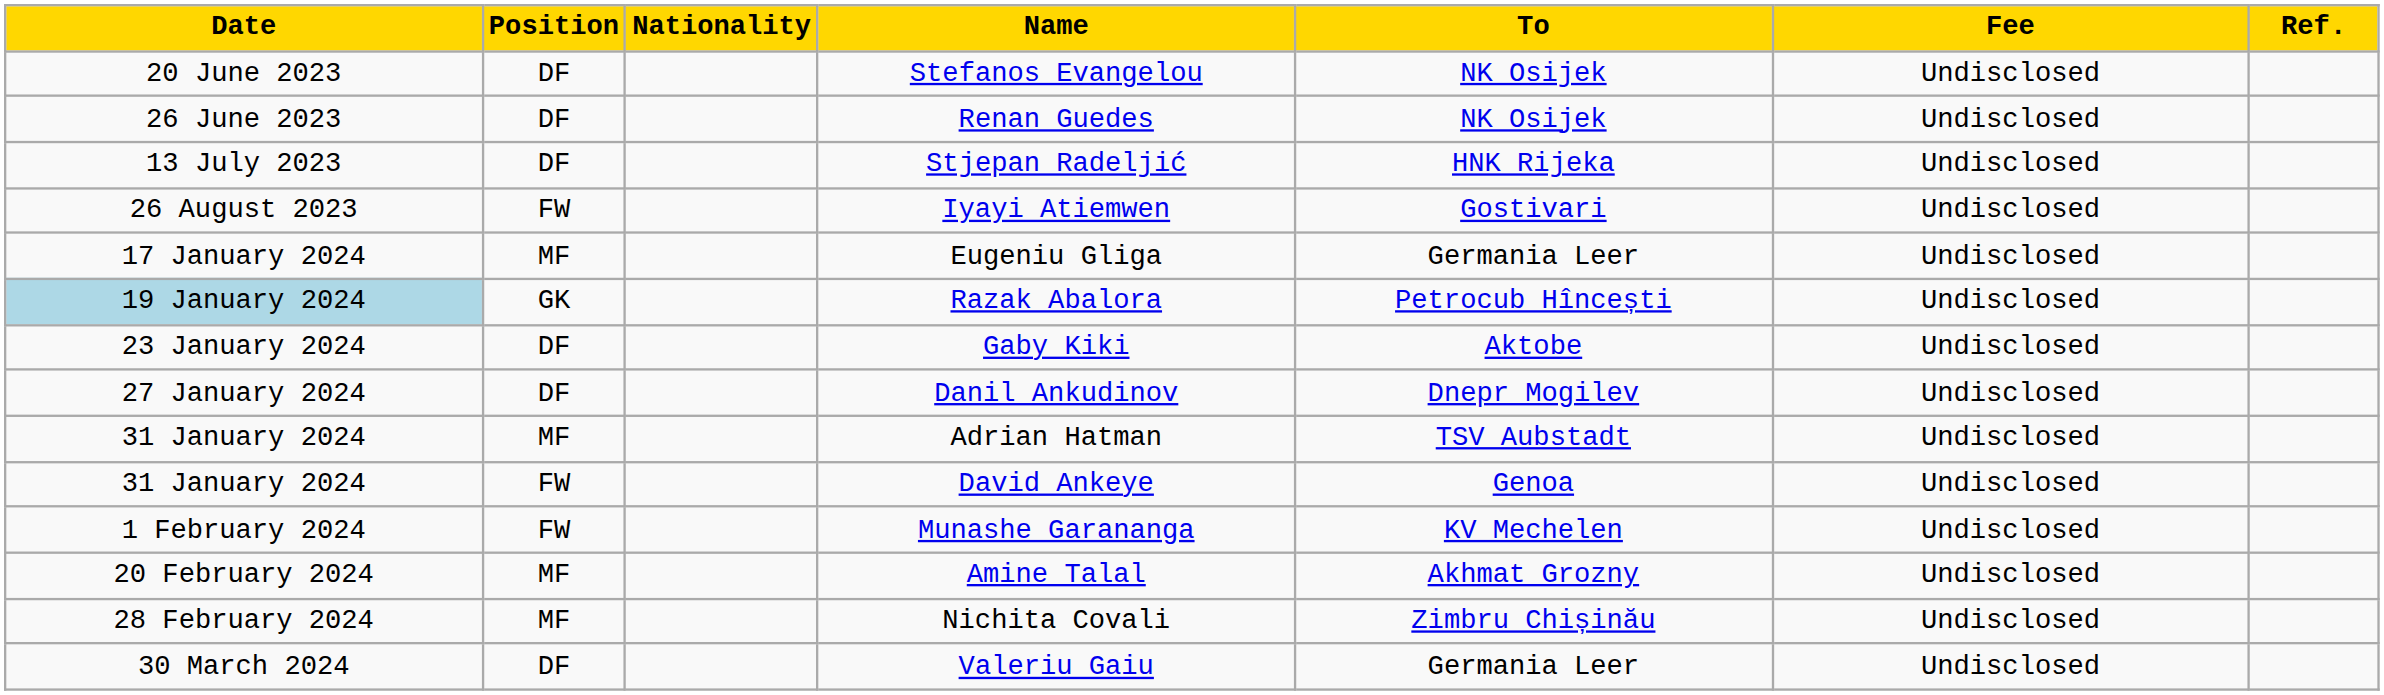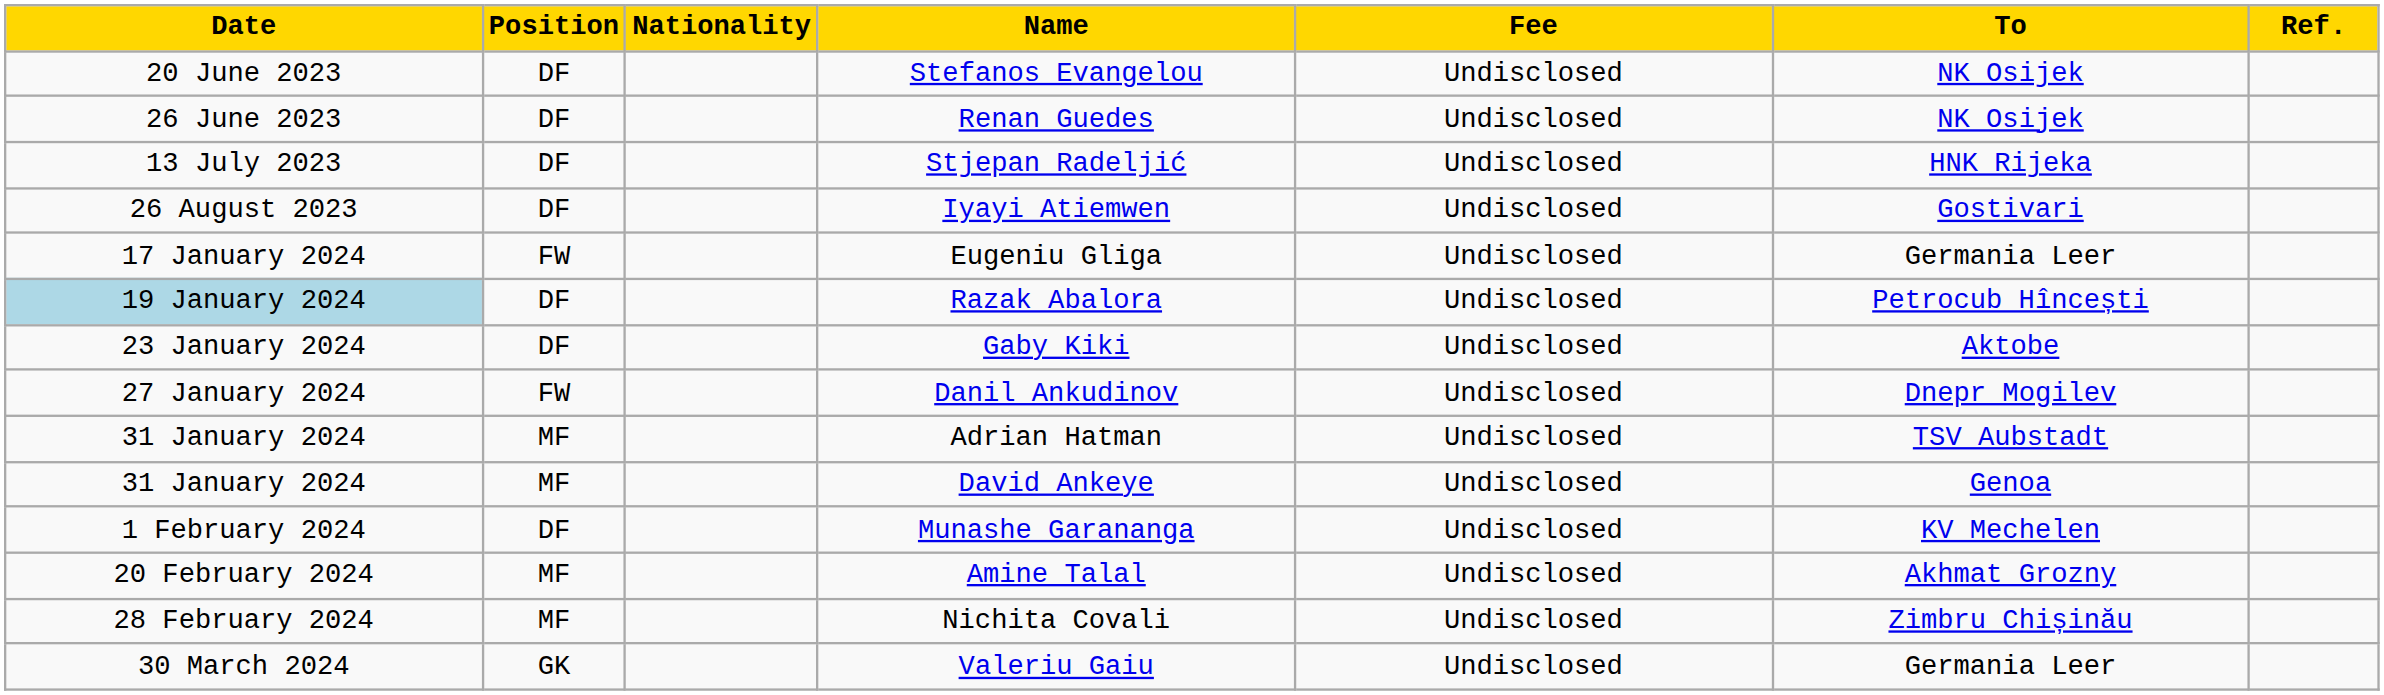 <table class="wikitable"  style="text-align:center; font-size:90%; ">
 <tr>
 <th style="background:gold; color:black; width:200px;">Date</th>
 <th style="background:gold; color:black; width:50px;">Position</th>
 <th style="background:gold; color:black; width:50px;">Nationality</th>
 <th style="background:gold; color:black; width:200px;">Name</th>
+<th style="background:gold; color:black; width:200px;">Fee</th>
 <th style="background:gold; color:black; width:200px;">To</th>
-<th style="background:gold; color:black; width:200px;">Fee</th>
 <th style="background:gold; color:black; width:50px;">Ref.</th>
 </tr>
 <tr>
 <td>20 June 2023</td>
 <td>DF</td>
 <td></td>
 <td><a href='#'>Stefanos Evangelou</a></td>
+<td>Undisclosed</td>
 <td><a href='#'>NK Osijek</a></td>
-<td>Undisclosed</td>
 <td></td>
 </tr>
 <tr>
 <td>26 June 2023</td>
 <td>DF</td>
 <td></td>
 <td><a href='#'>Renan Guedes</a></td>
+<td>Undisclosed</td>
 <td><a href='#'>NK Osijek</a></td>
-<td>Undisclosed</td>
 <td></td>
 </tr>
 <tr>
 <td>13 July 2023</td>
 <td>DF</td>
 <td></td>
 <td><a href='#'>Stjepan Radeljić</a></td>
+<td>Undisclosed</td>
 <td><a href='#'>HNK Rijeka</a></td>
-<td>Undisclosed</td>
 <td></td>
 </tr>
 <tr>
 <td>26 August 2023</td>
-<td>FW</td>
+<td>DF</td>
 <td></td>
 <td><a href='#'>Iyayi Atiemwen</a></td>
+<td>Undisclosed</td>
 <td><a href='#'>Gostivari</a></td>
-<td>Undisclosed</td>
 <td></td>
 </tr>
 <tr>
 <td>17 January 2024</td>
-<td>MF</td>
+<td>FW</td>
 <td></td>
 <td>Eugeniu Gliga</td>
+<td>Undisclosed</td>
 <td>Germania Leer</td>
-<td>Undisclosed</td>
 <td></td>
 </tr>
 <tr>
 <td style="background: lightblue;">19 January 2024</td>
-<td>GK</td>
+<td>DF</td>
 <td></td>
 <td><a href='#'>Razak Abalora</a></td>
+<td>Undisclosed</td>
 <td><a href='#'>Petrocub Hîncești</a></td>
-<td>Undisclosed</td>
 <td></td>
 </tr>
 <tr>
 <td>23 January 2024</td>
 <td>DF</td>
 <td></td>
 <td><a href='#'>Gaby Kiki</a></td>
+<td>Undisclosed</td>
 <td><a href='#'>Aktobe</a></td>
-<td>Undisclosed</td>
 <td></td>
 </tr>
 <tr>
 <td>27 January 2024</td>
-<td>DF</td>
+<td>FW</td>
 <td></td>
 <td><a href='#'>Danil Ankudinov</a></td>
+<td>Undisclosed</td>
 <td><a href='#'>Dnepr Mogilev</a></td>
-<td>Undisclosed</td>
 <td></td>
 </tr>
 <tr>
 <td>31 January 2024</td>
 <td>MF</td>
 <td></td>
 <td>Adrian Hatman</td>
+<td>Undisclosed</td>
 <td><a href='#'>TSV Aubstadt</a></td>
-<td>Undisclosed</td>
 <td></td>
 </tr>
 <tr>
 <td>31 January 2024</td>
-<td>FW</td>
+<td>MF</td>
 <td></td>
 <td><a href='#'>David Ankeye</a></td>
+<td>Undisclosed</td>
 <td><a href='#'>Genoa</a></td>
-<td>Undisclosed</td>
 <td></td>
 </tr>
 <tr>
 <td>1 February 2024</td>
-<td>FW</td>
+<td>DF</td>
 <td></td>
 <td><a href='#'>Munashe Garananga</a></td>
+<td>Undisclosed</td>
 <td><a href='#'>KV Mechelen</a></td>
-<td>Undisclosed</td>
 <td></td>
 </tr>
 <tr>
 <td>20 February 2024</td>
 <td>MF</td>
 <td></td>
 <td><a href='#'>Amine Talal</a></td>
+<td>Undisclosed</td>
 <td><a href='#'>Akhmat Grozny</a></td>
-<td>Undisclosed</td>
 <td></td>
 </tr>
 <tr>
 <td>28 February 2024</td>
 <td>MF</td>
 <td></td>
 <td>Nichita Covali</td>
+<td>Undisclosed</td>
 <td><a href='#'>Zimbru Chișinău</a></td>
-<td>Undisclosed</td>
 <td></td>
 </tr>
 <tr>
 <td>30 March 2024</td>
-<td>DF</td>
+<td>GK</td>
 <td></td>
 <td><a href='#'>Valeriu Gaiu</a></td>
+<td>Undisclosed</td>
 <td>Germania Leer</td>
-<td>Undisclosed</td>
 <td></td>
 </tr>
 </table>
